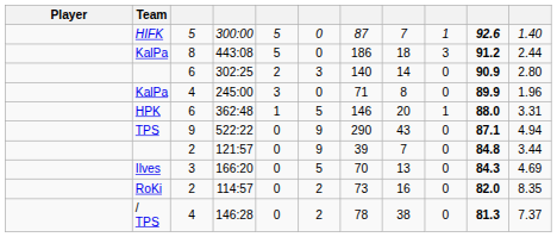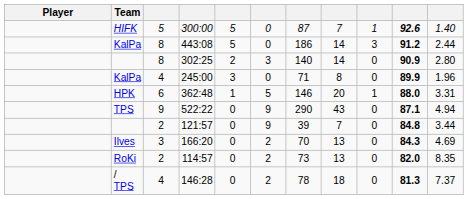 <table class="wikitable sortable" style="text-align: center">
 <tr>
 <th style="width: 10em;">Player</th>
 <th>Team</th>
 <th style="width: 3em;"> </th>
 <th style="width: 3em;"> </th>
 <th style="width: 3em;"> </th>
 <th style="width: 3em;"> </th>
 <th style="width: 3em;"></th>
 <th style="width: 3em;"> </th>
 <th style="width: 3em;"> </th>
 <th style="width: 3em;"></th>
 <th style="width: 3em;"></th>
 </tr>
 <tr>
 <td align="left"><em></em></td>
 <td align="left"><a href='#'><em>HIFK</em></a></td>
 <td><em>5</em></td>
 <td align="right"><em>300:00</em></td>
 <td><em>5</em></td>
 <td><em>0</em></td>
 <td><em>87</em></td>
 <td><em>7</em></td>
 <td><em>1</em></td>
 <td><strong><em>92.6</em></strong></td>
 <td><em>1.40</em></td>
 </tr>
 <tr>
 <td align="left"></td>
 <td align="left"><a href='#'>KalPa</a></td>
 <td>8</td>
 <td align="right">443:08</td>
 <td>5</td>
 <td>0</td>
 <td>186</td>
-<td>18</td>
+<td>14</td>
 <td>3</td>
 <td><strong>91.2</strong></td>
 <td>2.44</td>
 </tr>
 <tr>
 <td align="left"></td>
 <td align="left"></td>
-<td>6</td>
+<td>8</td>
 <td align="right">302:25</td>
 <td>2</td>
 <td>3</td>
 <td>140</td>
 <td>14</td>
 <td>0</td>
 <td><strong>90.9</strong></td>
 <td>2.80</td>
 </tr>
 <tr>
 <td align="left"></td>
 <td align="left"><a href='#'>KalPa</a></td>
 <td>4</td>
 <td align="right">245:00</td>
 <td>3</td>
 <td>0</td>
 <td>71</td>
 <td>8</td>
 <td>0</td>
 <td><strong>89.9</strong></td>
 <td>1.96</td>
 </tr>
 <tr>
 <td align="left"></td>
 <td align="left"><a href='#'>HPK</a></td>
 <td>6</td>
 <td align="right">362:48</td>
 <td>1</td>
 <td>5</td>
 <td>146</td>
 <td>20</td>
 <td>1</td>
 <td><strong>88.0</strong></td>
 <td>3.31</td>
 </tr>
 <tr>
 <td align="left"></td>
 <td align="left"><a href='#'>TPS</a></td>
 <td>9</td>
 <td align="right">522:22</td>
 <td>0</td>
 <td>9</td>
 <td>290</td>
 <td>43</td>
 <td>0</td>
 <td><strong>87.1</strong></td>
 <td>4.94</td>
 </tr>
 <tr>
 <td align="left"></td>
 <td align="left"></td>
 <td>2</td>
 <td align="right">121:57</td>
 <td>0</td>
 <td>9</td>
 <td>39</td>
 <td>7</td>
 <td>0</td>
 <td><strong>84.8</strong></td>
 <td>3.44</td>
 </tr>
 <tr>
 <td align="left"></td>
 <td align="left"><a href='#'>Ilves</a></td>
 <td>3</td>
 <td align="right">166:20</td>
 <td>0</td>
-<td>5</td>
+<td>2</td>
 <td>70</td>
 <td>13</td>
 <td>0</td>
 <td><strong>84.3</strong></td>
 <td>4.69</td>
 </tr>
 <tr>
 <td align="left"></td>
 <td align="left"><a href='#'>RoKi</a></td>
 <td>2</td>
 <td align="right">114:57</td>
 <td>0</td>
 <td>2</td>
 <td>73</td>
-<td>16</td>
+<td>13</td>
 <td>0</td>
 <td><strong>82.0</strong></td>
 <td>8.35</td>
 </tr>
 <tr>
 <td align="left"></td>
 <td align="left">/<br><a href='#'>TPS</a></td>
 <td>4</td>
 <td align="right">146:28</td>
 <td>0</td>
 <td>2</td>
 <td>78</td>
-<td>38</td>
+<td>18</td>
 <td>0</td>
 <td><strong>81.3</strong></td>
 <td>7.37</td>
 </tr>
 </table>
